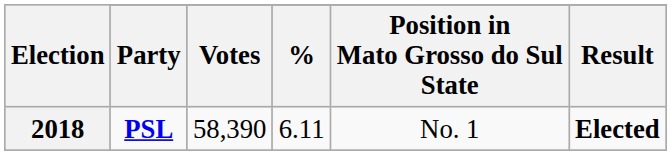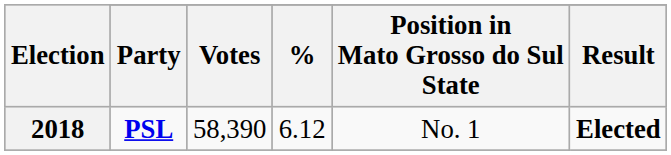 <table class="wikitable" style="text-align: center;">
 <tr>
 <th rowspan="2">Election</th>
 </tr>
 <tr>
 <th>Party</th>
 <th>Votes</th>
 <th>%</th>
 <th>Position in <br>Mato Grosso do Sul<br>State</th>
 <th>Result</th>
 </tr>
 <tr>
 <th>2018</th>
 <td><strong><a href='#'>PSL</a></strong></td>
 <td>58,390</td>
-<td>6.11</td>
+<td>6.12</td>
 <td>No. 1</td>
 <td><strong>Elected</strong></td>
 </tr>
 </table>
